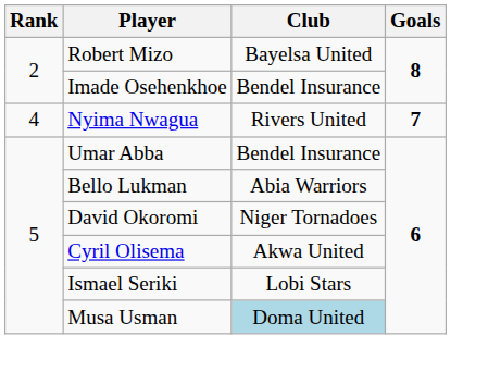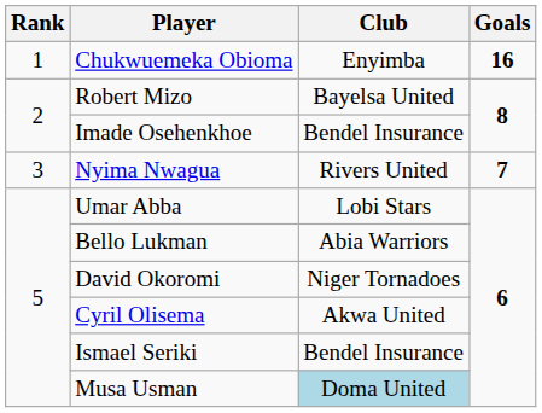 <table class="wikitable" style="text-align:center">
 <tr>
 <th>Rank</th>
 <th>Player</th>
 <th>Club</th>
 <th>Goals</th>
+</tr>
+<tr>
+<td>1</td>
+<td align="left"> <a href='#'>Chukwuemeka Obioma</a></td>
+<td>Enyimba</td>
+<td><strong>16</strong></td>
 </tr>
 <tr>
 <td rowspan=2>2</td>
 <td align="left"> Robert Mizo</td>
 <td>Bayelsa United</td>
 <td rowspan=2><strong>8</strong></td>
 </tr>
 <tr>
 <td align="left"> Imade Osehenkhoe</td>
 <td>Bendel Insurance</td>
 </tr>
 <tr>
-<td>4</td>
+<td>3</td>
 <td align="left"> <a href='#'>Nyima Nwagua</a></td>
 <td>Rivers United</td>
 <td><strong>7</strong></td>
 </tr>
 <tr>
 <td rowspan=6>5</td>
 <td align="left"> Umar Abba</td>
-<td>Bendel Insurance</td>
+<td>Lobi Stars</td>
 <td rowspan=6><strong>6</strong></td>
 </tr>
 <tr>
 <td align="left"> Bello Lukman</td>
 <td>Abia Warriors</td>
 </tr>
 <tr>
 <td align="left"> David Okoromi</td>
 <td>Niger Tornadoes</td>
 </tr>
 <tr>
 <td align="left"> <a href='#'>Cyril Olisema</a></td>
 <td>Akwa United</td>
 </tr>
 <tr>
 <td align="left"> Ismael Seriki</td>
-<td>Lobi Stars</td>
+<td>Bendel Insurance</td>
 </tr>
 <tr>
 <td align="left"> Musa Usman</td>
 <td style="background: lightblue;">Doma United</td>
 </tr>
 </table>
